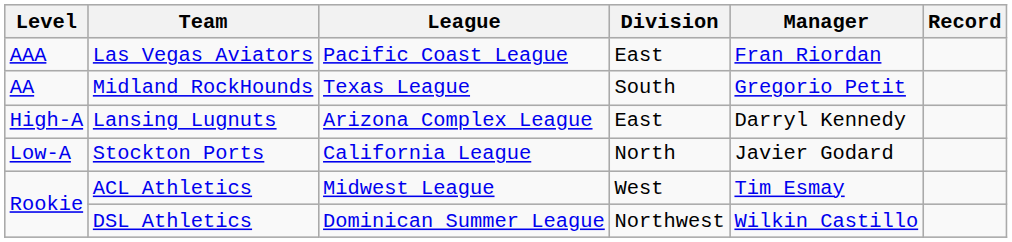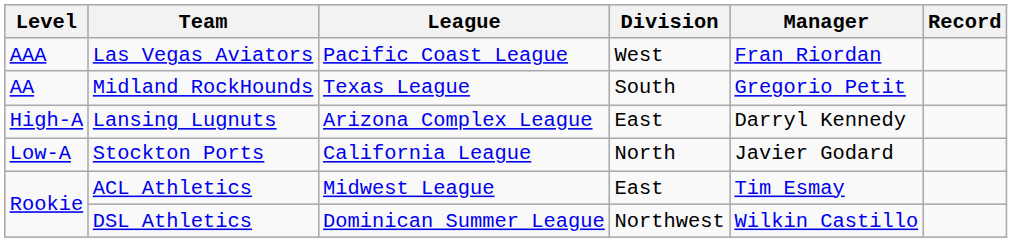 <table class="wikitable" style="text-align:left">
 <tr>
 <th>Level</th>
 <th>Team</th>
 <th>League</th>
 <th>Division</th>
 <th>Manager</th>
 <th>Record</th>
 </tr>
 <tr>
 <td><a href='#'>AAA</a></td>
 <td><a href='#'>Las Vegas Aviators</a></td>
 <td><a href='#'>Pacific Coast League</a></td>
-<td>East</td>
+<td>West</td>
 <td><a href='#'>Fran Riordan</a></td>
 <td></td>
 </tr>
 <tr>
 <td><a href='#'>AA</a></td>
 <td><a href='#'>Midland RockHounds</a></td>
 <td><a href='#'>Texas League</a></td>
 <td>South</td>
 <td><a href='#'>Gregorio Petit</a></td>
 <td></td>
 </tr>
 <tr>
 <td><a href='#'>High-A</a></td>
 <td><a href='#'>Lansing Lugnuts</a></td>
 <td><a href='#'>Arizona Complex League</a></td>
 <td>East</td>
 <td>Darryl Kennedy</td>
 <td></td>
 </tr>
 <tr>
 <td><a href='#'>Low-A</a></td>
 <td><a href='#'>Stockton Ports</a></td>
 <td><a href='#'>California League</a></td>
 <td>North</td>
 <td>Javier Godard</td>
 <td></td>
 </tr>
 <tr>
 <td rowspan=2><a href='#'>Rookie</a></td>
 <td><a href='#'>ACL Athletics</a></td>
 <td><a href='#'>Midwest League</a></td>
-<td>West</td>
+<td>East</td>
 <td><a href='#'>Tim Esmay</a></td>
 <td></td>
 </tr>
 <tr>
 <td><a href='#'>DSL Athletics</a></td>
 <td><a href='#'>Dominican Summer League</a></td>
 <td>Northwest</td>
 <td><a href='#'>Wilkin Castillo</a></td>
 <td></td>
 </tr>
 </table>
